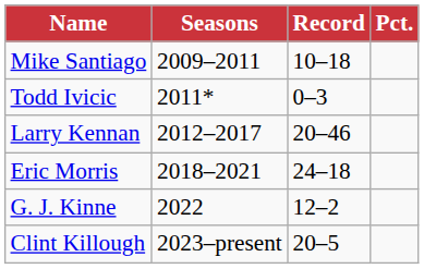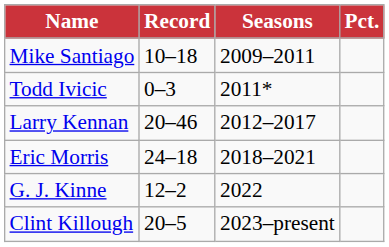 <table class="wikitable">
 <tr style="text-align:center; background:#CB333B; color:white">
 <td><strong>Name</strong></td>
+<td><strong>Record</strong></td>
 <td><strong>Seasons</strong></td>
-<td><strong>Record</strong></td>
 <td><strong>Pct.</strong></td>
 </tr>
 <tr>
 <td><a href='#'>Mike Santiago</a></td>
+<td>10–18</td>
 <td>2009–2011</td>
-<td>10–18</td>
 <td></td>
 </tr>
 <tr>
 <td><a href='#'>Todd Ivicic</a></td>
+<td>0–3</td>
 <td>2011*</td>
-<td>0–3</td>
 <td></td>
 </tr>
 <tr>
 <td><a href='#'>Larry Kennan</a></td>
+<td>20–46</td>
 <td>2012–2017</td>
-<td>20–46</td>
 <td></td>
 </tr>
 <tr>
 <td><a href='#'>Eric Morris</a></td>
+<td>24–18</td>
 <td>2018–2021</td>
-<td>24–18</td>
 <td></td>
 </tr>
 <tr>
 <td><a href='#'>G. J. Kinne</a></td>
+<td>12–2</td>
 <td>2022</td>
-<td>12–2</td>
 <td></td>
 </tr>
 <tr>
 <td><a href='#'>Clint Killough</a></td>
+<td>20–5</td>
 <td>2023–present</td>
-<td>20–5</td>
 <td></td>
 </tr>
 </table>
